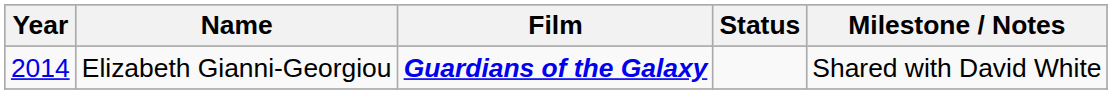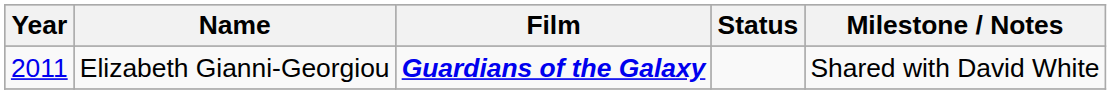 <table class="wikitable">
 <tr>
 <th>Year</th>
 <th>Name</th>
 <th>Film</th>
 <th>Status</th>
 <th>Milestone / Notes</th>
 </tr>
 <tr>
-<td><a href='#'>2014</a></td>
+<td><a href='#'>2011</a></td>
 <td>Elizabeth Gianni-Georgiou</td>
 <td><strong><em><a href='#'>Guardians of the Galaxy</a></em></strong></td>
 <td></td>
 <td>Shared with David White</td>
 </tr>
 </table>
